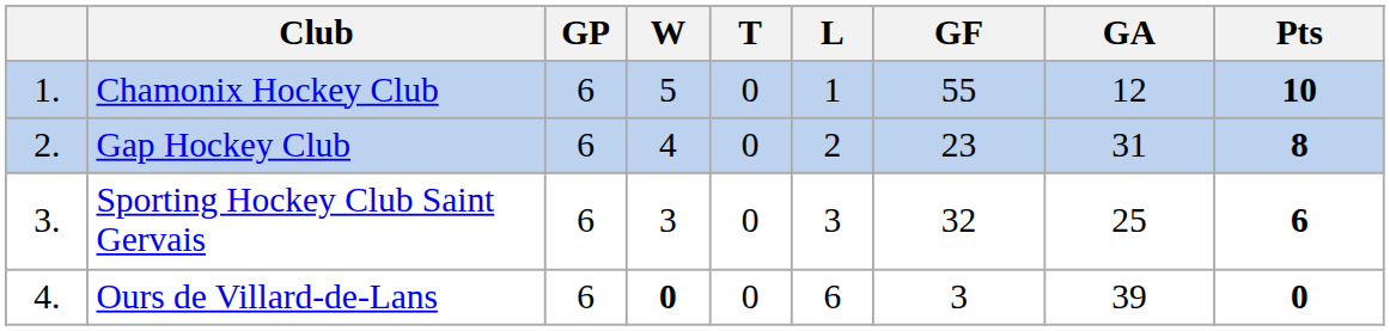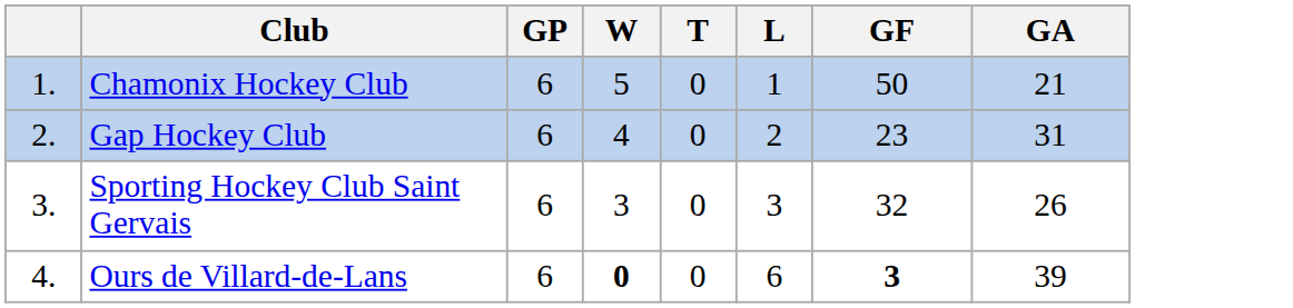 <table class="wikitable">
 <tr>
 <th width="30"></th>
 <th width="200">Club</th>
 <th width="30">GP</th>
 <th width="30">W</th>
 <th width="30">T</th>
 <th width="30">L</th>
 <th width="70">GF</th>
 <th width="70">GA</th>
-<th width="70">Pts</th>
 </tr>
 <tr bgcolor="#BCD2EE" align="center">
 <td>1.</td>
 <td align="left"><a href='#'>Chamonix Hockey Club</a></td>
 <td>6</td>
 <td>5</td>
 <td>0</td>
 <td>1</td>
-<td>55</td>
-<td>12</td>
-<td><strong>10</strong></td>
+<td>50</td>
+<td>21</td>
 </tr>
 <tr bgcolor="#BCD2EE" align="center">
 <td>2.</td>
 <td align="left"><a href='#'>Gap Hockey Club</a></td>
 <td>6</td>
 <td>4</td>
 <td>0</td>
 <td>2</td>
 <td>23</td>
 <td>31</td>
-<td><strong>8</strong></td>
 </tr>
 <tr bgcolor="#FFFFFF" align="center">
 <td>3.</td>
 <td align="left"><a href='#'>Sporting Hockey Club Saint Gervais</a></td>
 <td>6</td>
 <td>3</td>
 <td>0</td>
 <td>3</td>
 <td>32</td>
-<td>25</td>
-<td><strong>6</strong></td>
+<td>26</td>
 </tr>
 <tr bgcolor="#FFFFFF" align="center">
 <td>4.</td>
 <td align="left"><a href='#'>Ours de Villard-de-Lans</a></td>
 <td>6</td>
 <td><strong>0</strong></td>
 <td>0</td>
 <td>6</td>
-<td>3</td>
+<td><strong>3</strong></td>
 <td>39</td>
-<td><strong>0</strong></td>
 </tr>
 </table>
